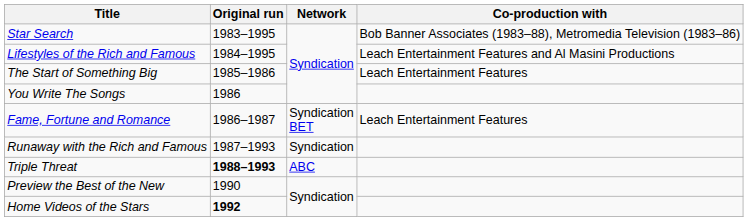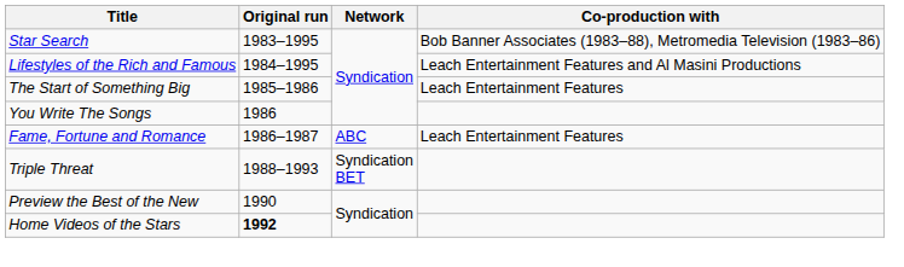 <table class="wikitable sortable">
 <tr>
 <th>Title</th>
 <th>Original run</th>
 <th>Network</th>
 <th>Co-production with</th>
 </tr>
 <tr>
 <td><em><a href='#'>Star Search</a></em></td>
 <td>1983–1995</td>
 <td rowspan="4"><a href='#'>Syndication</a></td>
 <td>Bob Banner Associates (1983–88), Metromedia Television (1983–86)</td>
 </tr>
 <tr>
 <td><em><a href='#'>Lifestyles of the Rich and Famous</a></em></td>
 <td>1984–1995</td>
 <td>Leach Entertainment Features and Al Masini Productions</td>
 </tr>
 <tr>
 <td><em>The Start of Something Big</em></td>
 <td>1985–1986</td>
 <td>Leach Entertainment Features</td>
 </tr>
 <tr>
 <td><em>You Write The Songs</em></td>
 <td>1986</td>
 <td></td>
 </tr>
 <tr>
 <td><em><a href='#'>Fame, Fortune and Romance</a></em></td>
 <td>1986–1987</td>
-<td>Syndication<br><a href='#'>BET</a></td>
+<td><a href='#'>ABC</a></td>
 <td>Leach Entertainment Features</td>
 </tr>
 <tr>
-<td><em>Runaway with the Rich and Famous</em></td>
-<td>1987–1993</td>
-<td>Syndication</td>
-<td></td>
-</tr>
-<tr>
 <td><em>Triple Threat</em></td>
-<td><strong>1988–1993</strong></td>
-<td><a href='#'>ABC</a></td>
+<td>1988–1993</td>
+<td>Syndication<br><a href='#'>BET</a></td>
 <td></td>
 </tr>
 <tr>
 <td><em>Preview the Best of the New</em></td>
 <td>1990</td>
 <td rowspan="2">Syndication</td>
 <td></td>
 </tr>
 <tr>
 <td><em>Home Videos of the Stars</em></td>
 <td><strong>1992</strong></td>
 <td></td>
 </tr>
 </table>
